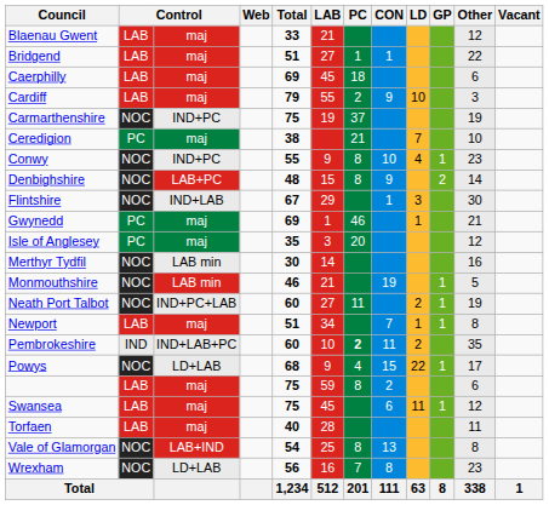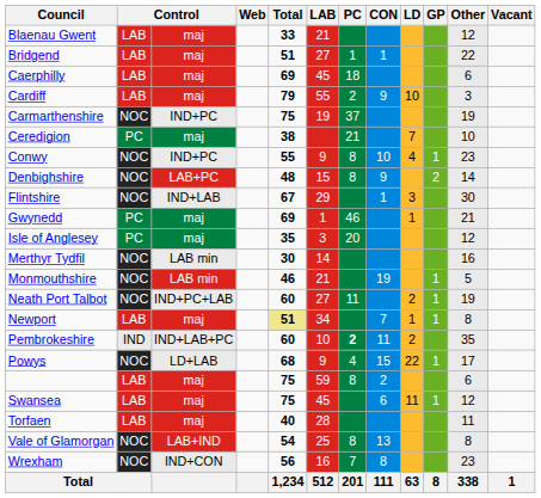 <table class="wikitable sortable" style="text-align:center;">
 <tr>
 <th>Council</th>
 <th colspan="2">Control</th>
 <th>Web</th>
 <th>Total</th>
 <th>LAB</th>
 <th>PC</th>
 <th>CON</th>
 <th>LD</th>
 <th>GP</th>
 <th>Other</th>
 <th>Vacant</th>
 </tr>
 <tr>
 <td style="background:default; text-align:left"><a href='#'>Blaenau Gwent</a></td>
 <td style="color:white;background:#DC241f;">LAB</td>
 <td style="color:white;background:#DC241f;">maj</td>
 <td></td>
 <td><strong>33</strong></td>
 <td style="color:white; background:#DC241f;">21</td>
 <td style="color:white; background:#008142;"></td>
 <td style="color:white; background:#0087DC;"></td>
 <td style="background:#FDBB30;"></td>
 <td style="color:white; background:#6AB023;"></td>
 <td style="background:#eaeaea;">12</td>
 <td></td>
 </tr>
 <tr>
 <td style="background:default; text-align:left"><a href='#'>Bridgend</a></td>
 <td style="color:white; background:#DC241f;">LAB</td>
 <td style="color:white; background:#DC241f;">maj</td>
 <td></td>
 <td><strong>51</strong></td>
 <td style="color:white; background:#DC241f;">27</td>
 <td style="color:white; background:#008142;">1</td>
 <td style="color:white; background:#0087DC;">1</td>
 <td style="background:#FDBB30;"></td>
 <td style="color:white; background:#6AB023;"></td>
 <td style="background:#eaeaea;">22</td>
 <td></td>
 </tr>
 <tr>
 <td style="background:default; text-align:left"><a href='#'>Caerphilly</a></td>
 <td style="color:white; background:#DC241f;">LAB</td>
 <td style="color:white; background:#DC241f;">maj</td>
 <td></td>
 <td><strong>69</strong></td>
 <td style="color:white; background:#DC241f;">45</td>
 <td style="color:white; background:#008142;">18</td>
 <td style="color:white; background:#0087DC;"></td>
 <td style="background:#FDBB30;"></td>
 <td style="color:white; background:#6AB023;"></td>
 <td style="background:#eaeaea;">6</td>
 <td></td>
 </tr>
 <tr>
 <td style="background:default; text-align:left"><a href='#'>Cardiff</a></td>
 <td style="color:white; background:#DC241f;">LAB</td>
 <td style="color:white; background:#DC241f;">maj</td>
 <td></td>
 <td><strong>79</strong></td>
 <td style="color:white; background:#DC241f;">55</td>
 <td style="color:white; background:#008142;">2</td>
 <td style="color:white; background:#0087DC;">9</td>
 <td style="background:#FDBB30;">10</td>
 <td style="color:white; background:#6AB023;"></td>
 <td style="background:#eaeaea;">3</td>
 <td></td>
 </tr>
 <tr>
 <td style="background:default; text-align:left"><a href='#'>Carmarthenshire</a></td>
 <td style="color:white; background:#222222;">NOC</td>
 <td style="color:black; background:#eaeaea;">IND+PC</td>
 <td></td>
 <td><strong>75</strong></td>
 <td style="color:white; background:#DC241f;">19</td>
 <td style="color:white; background:#008142;">37</td>
 <td style="color:white; background:#0087DC;"></td>
 <td style="background:#FDBB30;"></td>
 <td style="color:white; background:#6AB023;"></td>
 <td style="background:#eaeaea;">19</td>
 <td></td>
 </tr>
 <tr>
 <td style="background:default; text-align:left"><a href='#'>Ceredigion</a></td>
 <td style="color:white; background:#008142">PC</td>
 <td style="color:white; background:#008142;">maj</td>
 <td></td>
 <td><strong>38</strong></td>
 <td style="color:white; background:#DC241f;"></td>
 <td style="color:white; background:#008142;">21</td>
 <td style="color:white; background:#0087DC;"></td>
 <td style="background:#FDBB30;">7</td>
 <td style="color:white; background:#6AB023;"></td>
 <td style="background:#eaeaea;">10</td>
 <td></td>
 </tr>
 <tr>
 <td style="background:default; text-align:left"><a href='#'>Conwy</a></td>
 <td style="color:white; background:#222222;">NOC</td>
 <td style="color:black; background:#eaeaea;">IND+PC</td>
 <td></td>
 <td><strong>55</strong></td>
 <td style="color:white; background:#DC241f;">9</td>
 <td style="color:white; background:#008142;">8 </td>
 <td style="color:white; background:#0087DC;">10</td>
 <td style="background:#FDBB30;">4</td>
 <td style="color:white; background:#6AB023;">1</td>
 <td style="background:#eaeaea;">23</td>
 <td></td>
 </tr>
 <tr>
 <td style="background:default; text-align:left"><a href='#'>Denbighshire</a></td>
 <td style="color:white; background:#222222;">NOC</td>
 <td style="color:white; background:#DC241f;">LAB+PC</td>
 <td></td>
 <td><strong>48</strong></td>
 <td style="color:white; background:#DC241f;">15</td>
 <td style="color:white; background:#008142;">8</td>
 <td style="color:white; background:#0087DC;">9</td>
 <td style="background:#FDBB30;"></td>
 <td style="color:white; background:#6AB023;">2</td>
 <td style="background:#eaeaea;">14</td>
 <td></td>
 </tr>
 <tr>
 <td style="background:default; text-align:left"><a href='#'>Flintshire</a></td>
 <td style="color:white; background:#222222;">NOC</td>
 <td style="color:black; background:#eaeaea;">IND+LAB</td>
 <td></td>
 <td><strong>67</strong></td>
 <td style="color:white; background:#DC241f;">29</td>
 <td style="color:white; background:#008142;"></td>
 <td style="color:white; background:#0087DC;">1</td>
 <td style="background:#FDBB30;">3</td>
 <td style="color:white; background:#6AB023;"></td>
 <td style="background:#eaeaea;">30</td>
 <td></td>
 </tr>
 <tr>
 <td style="background:default; text-align:left"><a href='#'>Gwynedd</a></td>
 <td style="color:white; background:#008142;">PC</td>
 <td style="color:white; background:#008142;">maj</td>
 <td></td>
 <td><strong>69</strong></td>
 <td style="color:white; background:#DC241f;">1</td>
 <td style="color:white; background:#008142;">46</td>
 <td style="color:white; background:#0087DC;"></td>
 <td style="background:#FDBB30;">1</td>
 <td style="color:white; background:#6AB023;"></td>
 <td style="background:#eaeaea;">21</td>
 <td></td>
 </tr>
 <tr>
 <td style="background:default; text-align:left"><a href='#'>Isle of Anglesey</a></td>
 <td style="color:white; background:#008142;">PC</td>
 <td style="color:white; background:#008142;">maj</td>
 <td></td>
 <td><strong>35</strong></td>
 <td style="color:white; background:#DC241f;">3</td>
 <td style="color:white; background:#008142;">20</td>
 <td style="color:white; background:#0087DC;"></td>
 <td style="background:#FDBB30;"></td>
 <td style="color:white; background:#6AB023;"></td>
 <td style="background:#eaeaea;">12</td>
 <td></td>
 </tr>
 <tr>
 <td style="background:default; text-align:left"><a href='#'>Merthyr Tydfil</a></td>
 <td style="color:white;background:#222222">NOC</td>
 <td style="background:#eaeaea">LAB min</td>
 <td></td>
 <td><strong>30</strong></td>
 <td style="color:white; background:#DC241f;">14</td>
 <td style="color:white; background:#008142;"></td>
 <td style="color:white; background:#0087DC;"></td>
 <td style="background:#FDBB30;"></td>
 <td style="color:white; background:#6AB023;"></td>
 <td style="background:#eaeaea;">16</td>
 <td></td>
 </tr>
 <tr>
 <td style="background:default; text-align:left"><a href='#'>Monmouthshire</a></td>
 <td style="color:white; background:#222222;">NOC</td>
 <td style="color:white; background:#DC241f;">LAB min</td>
 <td></td>
 <td><strong>46</strong></td>
 <td style="color:white; background:#DC241f;">21</td>
 <td style="color:white; background:#008142;"></td>
 <td style="color:white; background:#0087DC;">19</td>
 <td style="background:#FDBB30;"></td>
 <td style="color:white; background:#6AB023;">1</td>
 <td style="background:#eaeaea;">5</td>
 <td></td>
 </tr>
 <tr>
 <td style="background:default; text-align:left"><a href='#'>Neath Port Talbot</a></td>
 <td style="color:white; background:#222222;">NOC</td>
 <td style="color:black; background:#eaeaea;">IND+PC+LAB</td>
 <td></td>
 <td><strong>60</strong></td>
 <td style="color:white; background:#DC241f;">27</td>
 <td style="color:white; background:#008142;">11</td>
 <td style="color:white; background:#0087DC;"></td>
 <td style="background:#FDBB30;">2</td>
 <td style="color:white; background:#6AB023;">1</td>
 <td style="background:#eaeaea;">19</td>
 <td></td>
 </tr>
 <tr>
 <td style="background:default; text-align:left"><a href='#'>Newport</a></td>
 <td style="color:white; background:#DC241f;">LAB</td>
 <td style="color:white; background:#DC241f;">maj</td>
 <td></td>
-<td><strong>51</strong></td>
+<td style="background: khaki;"><strong>51</strong></td>
 <td style="color:white; background:#DC241f;">34</td>
 <td style="color:white; background:#008142;"></td>
 <td style="color:white; background:#0087DC;">7</td>
 <td style="background:#FDBB30;">1</td>
 <td style="color:white; background:#6AB023;">1</td>
 <td style="background:#eaeaea;">8</td>
 <td></td>
 </tr>
 <tr>
 <td style="background:default; text-align:left"><a href='#'>Pembrokeshire</a></td>
 <td style="background:#eaeaea;">IND</td>
 <td style="background:#eaeaea;">IND+LAB+PC</td>
 <td></td>
 <td><strong>60</strong></td>
 <td style="color:white; background:#DC241f;">10</td>
 <td style="color:white; background:#008142;"><strong>2</strong></td>
 <td style="color:white; background:#0087DC;">11</td>
 <td style="background:#FDBB30;">2</td>
 <td style="color:white; background:#6AB023;"></td>
 <td style="background:#eaeaea;">35</td>
 <td></td>
 </tr>
 <tr>
 <td style="background:default; text-align:left"><a href='#'>Powys</a></td>
 <td style="color:white; background:#222222;">NOC</td>
 <td style="background:#eaeaea;">LD+LAB</td>
 <td></td>
 <td><strong>68</strong></td>
 <td style="color:white; background:#DC241f;">9</td>
 <td style="color:white; background:#008142;">4</td>
 <td style="color:white; background:#0087DC;">15</td>
 <td style="background:#FDBB30;">22</td>
 <td style="color:white; background:#6AB023;">1</td>
 <td style="background:#eaeaea;">17</td>
 <td></td>
 </tr>
 <tr>
 <td style="background:default; text-align:left"></td>
 <td style="color:white; background:#DC241f;">LAB</td>
 <td style="color:white; background:#DC241f;">maj</td>
 <td></td>
 <td><strong>75</strong></td>
 <td style="color:white; background:#DC241f;">59</td>
 <td style="color:white; background:#008142;">8</td>
 <td style="color:white; background:#0087DC;">2</td>
 <td style="background:#FDBB30;"></td>
 <td style="color:white; background:#6AB023;"></td>
 <td style="background:#eaeaea;">6</td>
 <td></td>
 </tr>
 <tr>
 <td style="background:default; text-align:left"><a href='#'>Swansea</a></td>
 <td style="color:white; background:#DC241f;">LAB</td>
 <td style="color:white; background:#DC241f;">maj</td>
 <td></td>
 <td><strong>75</strong></td>
 <td style="color:white; background:#DC241f;">45</td>
 <td style="color:white; background:#008142;"></td>
 <td style="color:white; background:#0087DC;">6</td>
 <td style="background:#FDBB30;">11</td>
 <td style="color:white; background:#6AB023;">1</td>
 <td style="background:#eaeaea;">12</td>
 <td></td>
 </tr>
 <tr>
 <td style="background:default; text-align:left"><a href='#'>Torfaen</a></td>
 <td style="color:white; background:#DC241f;">LAB</td>
 <td style="color:white; background:#DC241f;">maj</td>
 <td></td>
 <td><strong>40</strong></td>
 <td style="color:white; background:#DC241f;">28</td>
 <td style="color:white; background:#008142;"></td>
 <td style="color:white; background:#0087DC;"></td>
 <td style="background:#FDBB30;"></td>
 <td style="color:white; background:#6AB023;"></td>
 <td style="background:#eaeaea;">11</td>
 <td></td>
 </tr>
 <tr>
 <td style="background:default; text-align:left"><a href='#'>Vale of Glamorgan</a></td>
 <td style="color:white; background:#222222;">NOC</td>
 <td style="color:white; background:#DC241f;">LAB+IND</td>
 <td></td>
 <td><strong>54</strong></td>
 <td style="color:white; background:#DC241f;">25</td>
 <td style="color:white; background:#008142;">8</td>
 <td style="color:white; background:#0087DC;">13</td>
 <td style="background:#FDBB30;"></td>
 <td style="color:white; background:#6AB023;"></td>
 <td style="background:#eaeaea;">8</td>
 <td></td>
 </tr>
 <tr>
 <td style="background:default; text-align:left"><a href='#'>Wrexham</a></td>
 <td style="color:white; background:#222222;">NOC</td>
-<td style="background:#eaeaea;">LD+LAB</td>
+<td style="background:#eaeaea;">IND+CON</td>
 <td></td>
 <td><strong>56</strong></td>
 <td style="color:white; background:#DC241f;">16</td>
 <td style="color:white; background:#008142;">7</td>
 <td style="color:white; background:#0087DC;">8</td>
 <td style="background:#FDBB30;"></td>
 <td style="color:white; background:#6AB023;"></td>
 <td style="background:#eaeaea;">23</td>
 <td></td>
 </tr>
 <tr>
 <th colspan="2">Total</th>
 <th></th>
 <th></th>
 <th>1,234</th>
 <th>512</th>
 <th>201</th>
 <th>111</th>
 <th>63</th>
 <th>8</th>
 <th>338</th>
 <th>1</th>
 </tr>
 </table>
